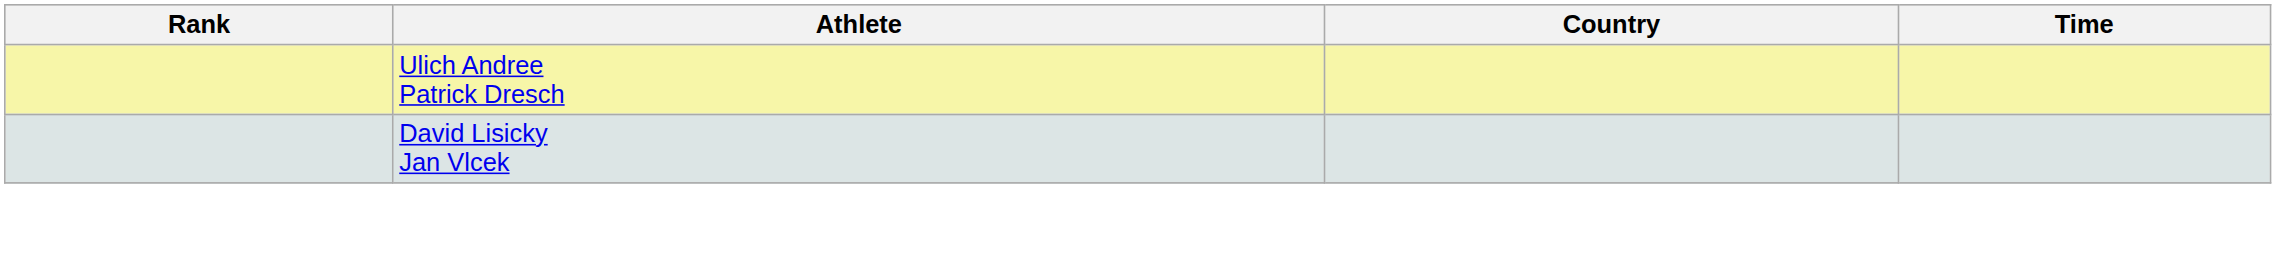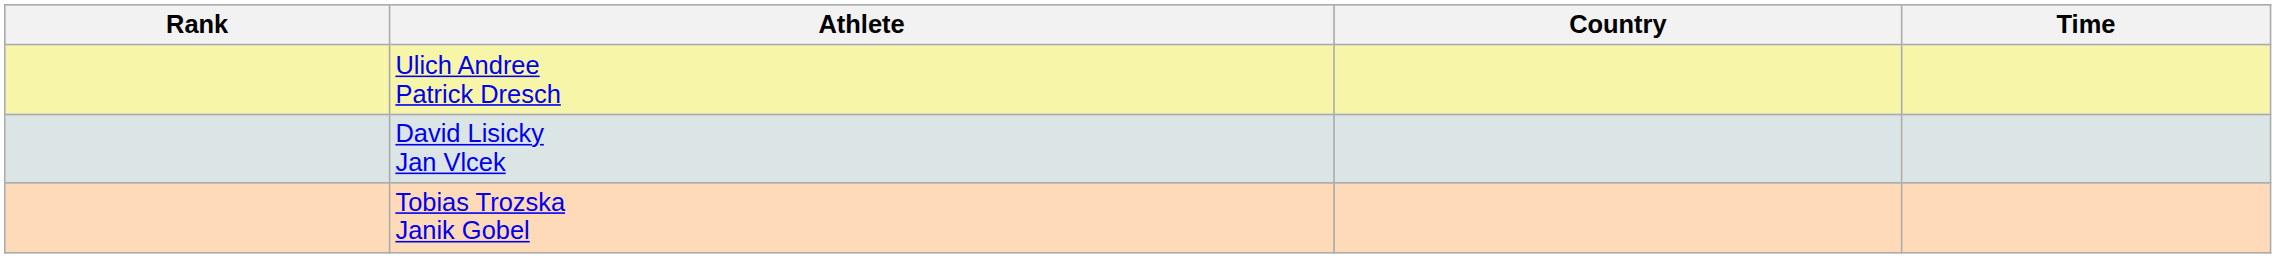 <table class="wikitable" width=90% style="font-size:100%; text-align:left;">
 <tr bgcolor="#EFEFEF">
 <th>Rank</th>
 <th>Athlete</th>
 <th>Country</th>
 <th>Time</th>
 </tr>
 <tr bgcolor="#F7F6A8">
 <td align=center></td>
 <td><a href='#'>Ulich Andree</a><br><a href='#'>Patrick Dresch</a></td>
 <td></td>
 <td align="right"></td>
 </tr>
 <tr bgcolor="#DCE5E5">
 <td align=center></td>
 <td><a href='#'>David Lisicky</a><br><a href='#'>Jan Vlcek</a></td>
 <td></td>
 <td align="right"></td>
 </tr>
+<tr bgcolor="#FFDAB9">
+<td align=center></td>
+<td><a href='#'>Tobias Trozska</a><br><a href='#'>Janik Gobel</a></td>
+<td></td>
+<td align="right"></td>
+</tr>
 </table>
